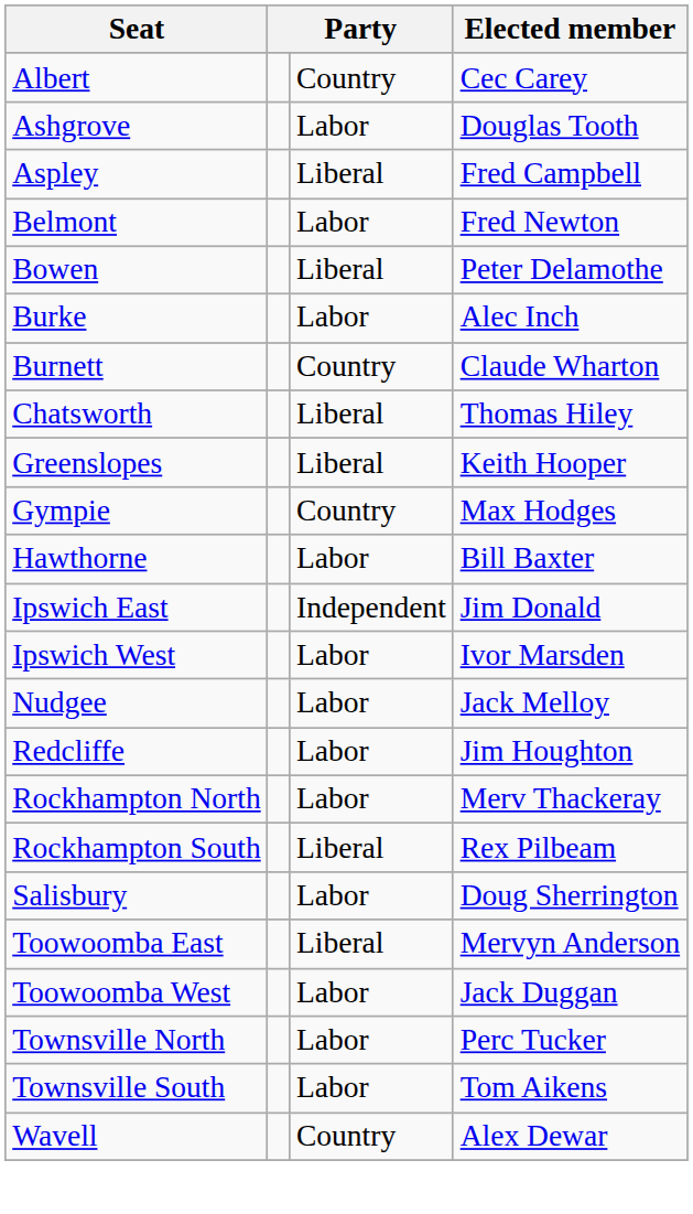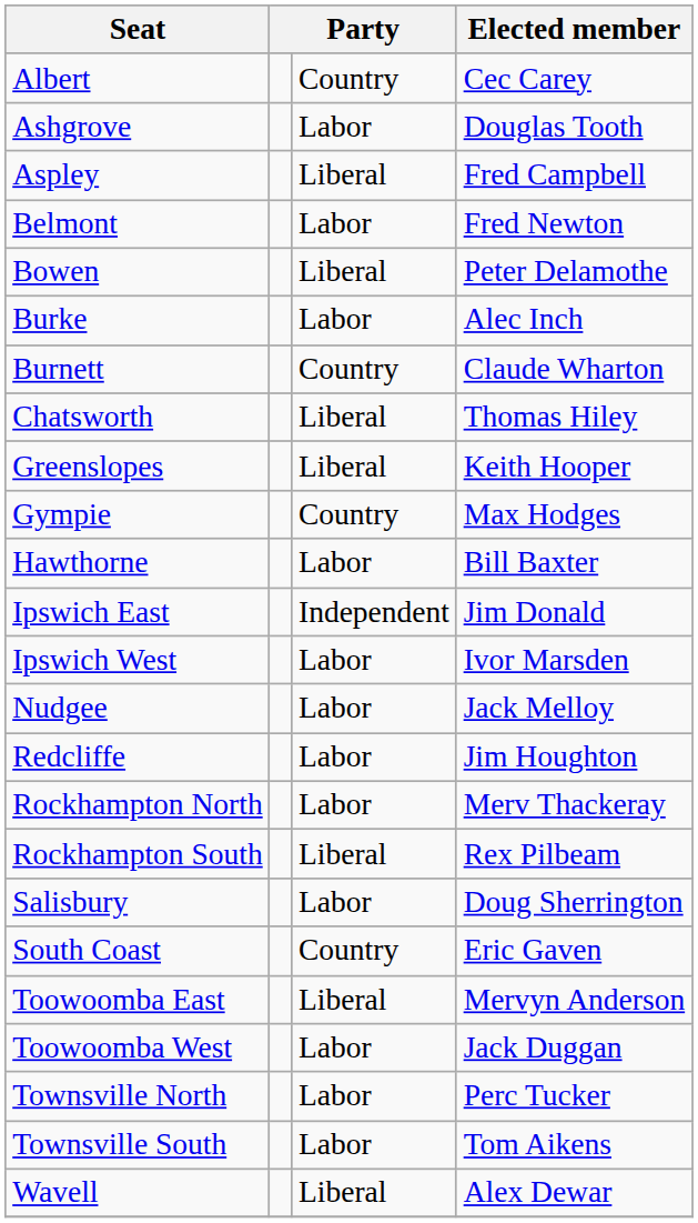 <table class="wikitable">
 <tr>
 <th>Seat</th>
 <th colspan=2>Party</th>
 <th>Elected member</th>
 </tr>
 <tr>
 <td><a href='#'>Albert</a></td>
 <td> </td>
 <td>Country</td>
 <td><a href='#'>Cec Carey</a></td>
 </tr>
 <tr>
 <td><a href='#'>Ashgrove</a></td>
 <td> </td>
 <td>Labor</td>
 <td><a href='#'>Douglas Tooth</a></td>
 </tr>
 <tr>
 <td><a href='#'>Aspley</a></td>
 <td> </td>
 <td>Liberal</td>
 <td><a href='#'>Fred Campbell</a></td>
 </tr>
 <tr>
 <td><a href='#'>Belmont</a></td>
 <td> </td>
 <td>Labor</td>
 <td><a href='#'>Fred Newton</a></td>
 </tr>
 <tr>
 <td><a href='#'>Bowen</a></td>
 <td> </td>
 <td>Liberal</td>
 <td><a href='#'>Peter Delamothe</a></td>
 </tr>
 <tr>
 <td><a href='#'>Burke</a></td>
 <td> </td>
 <td>Labor</td>
 <td><a href='#'>Alec Inch</a></td>
 </tr>
 <tr>
 <td><a href='#'>Burnett</a></td>
 <td> </td>
 <td>Country</td>
 <td><a href='#'>Claude Wharton</a></td>
 </tr>
 <tr>
 <td><a href='#'>Chatsworth</a></td>
 <td> </td>
 <td>Liberal</td>
 <td><a href='#'>Thomas Hiley</a></td>
 </tr>
 <tr>
 <td><a href='#'>Greenslopes</a></td>
 <td> </td>
 <td>Liberal</td>
 <td><a href='#'>Keith Hooper</a></td>
 </tr>
 <tr>
 <td><a href='#'>Gympie</a></td>
 <td> </td>
 <td>Country</td>
 <td><a href='#'>Max Hodges</a></td>
 </tr>
 <tr>
 <td><a href='#'>Hawthorne</a></td>
 <td> </td>
 <td>Labor</td>
 <td><a href='#'>Bill Baxter</a></td>
 </tr>
 <tr>
 <td><a href='#'>Ipswich East</a></td>
 <td> </td>
 <td>Independent</td>
 <td><a href='#'>Jim Donald</a></td>
 </tr>
 <tr>
 <td><a href='#'>Ipswich West</a></td>
 <td> </td>
 <td>Labor</td>
 <td><a href='#'>Ivor Marsden</a></td>
 </tr>
 <tr>
 <td><a href='#'>Nudgee</a></td>
 <td> </td>
 <td>Labor</td>
 <td><a href='#'>Jack Melloy</a></td>
 </tr>
 <tr>
 <td><a href='#'>Redcliffe</a></td>
 <td> </td>
 <td>Labor</td>
 <td><a href='#'>Jim Houghton</a></td>
 </tr>
 <tr>
 <td><a href='#'>Rockhampton North</a></td>
 <td> </td>
 <td>Labor</td>
 <td><a href='#'>Merv Thackeray</a></td>
 </tr>
 <tr>
 <td><a href='#'>Rockhampton South</a></td>
 <td> </td>
 <td>Liberal</td>
 <td><a href='#'>Rex Pilbeam</a></td>
 </tr>
 <tr>
 <td><a href='#'>Salisbury</a></td>
 <td> </td>
 <td>Labor</td>
 <td><a href='#'>Doug Sherrington</a></td>
 </tr>
 <tr>
+<td><a href='#'>South Coast</a></td>
+<td> </td>
+<td>Country</td>
+<td><a href='#'>Eric Gaven</a></td>
+</tr>
+<tr>
 <td><a href='#'>Toowoomba East</a></td>
 <td> </td>
 <td>Liberal</td>
 <td><a href='#'>Mervyn Anderson</a></td>
 </tr>
 <tr>
 <td><a href='#'>Toowoomba West</a></td>
 <td> </td>
 <td>Labor</td>
 <td><a href='#'>Jack Duggan</a></td>
 </tr>
 <tr>
 <td><a href='#'>Townsville North</a></td>
 <td> </td>
 <td>Labor</td>
 <td><a href='#'>Perc Tucker</a></td>
 </tr>
 <tr>
 <td><a href='#'>Townsville South</a></td>
 <td> </td>
 <td>Labor</td>
 <td><a href='#'>Tom Aikens</a></td>
 </tr>
 <tr>
 <td><a href='#'>Wavell</a></td>
 <td> </td>
-<td>Country</td>
+<td>Liberal</td>
 <td><a href='#'>Alex Dewar</a></td>
 </tr>
 <tr>
 </tr>
 </table>
